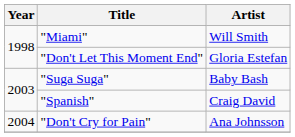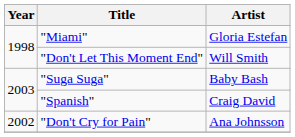 <table class="wikitable">
 <tr>
 <th>Year</th>
 <th>Title</th>
 <th>Artist</th>
 </tr>
 <tr>
 <td rowspan=2>1998</td>
 <td>"<a href='#'>Miami</a>"</td>
-<td><a href='#'>Will Smith</a></td>
+<td><a href='#'>Gloria Estefan</a></td>
 </tr>
 <tr>
 <td>"<a href='#'>Don't Let This Moment End</a>"</td>
-<td><a href='#'>Gloria Estefan</a></td>
+<td><a href='#'>Will Smith</a></td>
 </tr>
 <tr>
 <td rowspan=2>2003</td>
 <td>"<a href='#'>Suga Suga</a>"</td>
 <td><a href='#'>Baby Bash</a></td>
 </tr>
 <tr>
 <td>"<a href='#'>Spanish</a>"</td>
 <td><a href='#'>Craig David</a></td>
 </tr>
 <tr>
-<td>2004</td>
+<td>2002</td>
 <td>"<a href='#'>Don't Cry for Pain</a>"</td>
 <td><a href='#'>Ana Johnsson</a></td>
 </tr>
 <tr>
 </tr>
 </table>
